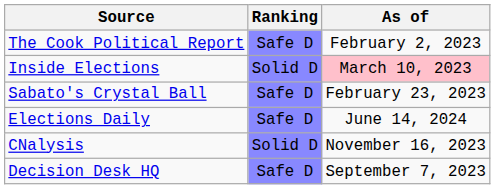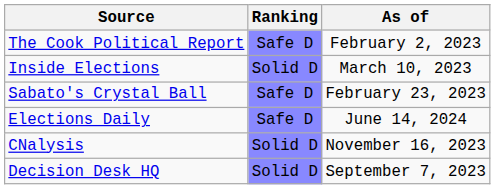 <table class="wikitable" style="text-align:center">
 <tr>
 <th>Source</th>
 <th>Ranking</th>
 <th>As of</th>
 </tr>
 <tr>
 <td align=left><a href='#'>The Cook Political Report</a></td>
 <td style="color:black;background:#88f" data-sort-value=-4>Safe D</td>
 <td>February 2, 2023</td>
 </tr>
 <tr>
 <td align=left><a href='#'>Inside Elections</a></td>
 <td style="color:black;background:#88f" data-sort-value=-5>Solid D</td>
-<td style="background: pink;">March 10, 2023</td>
+<td>March 10, 2023</td>
 </tr>
 <tr>
 <td align=left><a href='#'>Sabato's Crystal Ball</a></td>
 <td style="color:black;background:#88f" data-sort-value=-4>Safe D</td>
 <td>February 23, 2023</td>
 </tr>
 <tr>
 <td align=left><a href='#'>Elections Daily</a></td>
 <td style="color:black;background:#88f" data-sort-value=-4>Safe D</td>
 <td>June 14, 2024</td>
 </tr>
 <tr>
 <td align=left><a href='#'>CNalysis</a></td>
 <td style="color:black;background:#88f" data-sort-value=-5>Solid D</td>
 <td>November 16, 2023</td>
 </tr>
 <tr>
 <td align=left><a href='#'>Decision Desk HQ</a></td>
-<td style="color:black;background:#88f" data-sort-value=-4>Safe D</td>
+<td style="color:black;background:#88f" data-sort-value=-5>Solid D</td>
 <td>September 7, 2023</td>
 </tr>
 </table>
